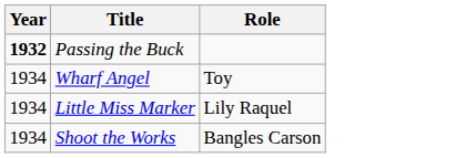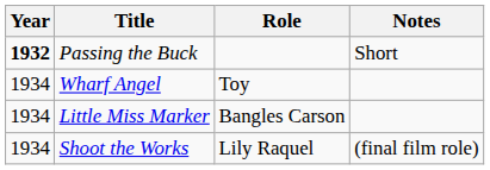 <table class="wikitable">
 <tr>
 <th>Year</th>
 <th>Title</th>
 <th>Role</th>
+<th>Notes</th>
 </tr>
 <tr>
 <td><strong>1932</strong></td>
 <td><em>Passing the Buck</em></td>
 <td></td>
+<td>Short</td>
 </tr>
 <tr>
 <td>1934</td>
 <td><em><a href='#'>Wharf Angel</a></em></td>
 <td>Toy</td>
+<td></td>
 </tr>
 <tr>
 <td>1934</td>
 <td><em><a href='#'>Little Miss Marker</a></em></td>
-<td>Lily Raquel</td>
+<td>Bangles Carson</td>
+<td></td>
 </tr>
 <tr>
 <td>1934</td>
 <td><em><a href='#'>Shoot the Works</a></em></td>
-<td>Bangles Carson</td>
+<td>Lily Raquel</td>
+<td>(final film role)</td>
 </tr>
 </table>
